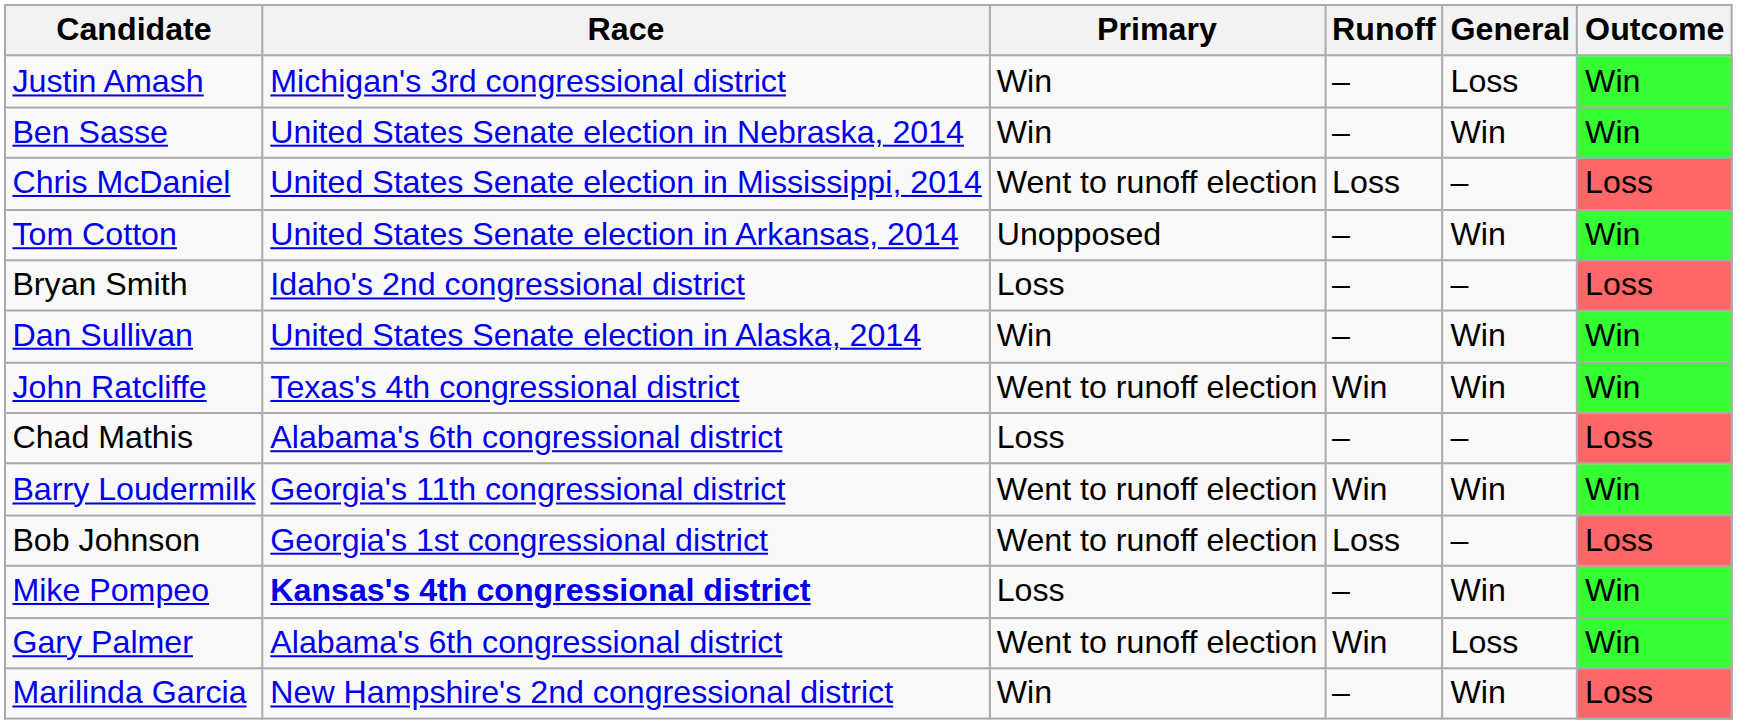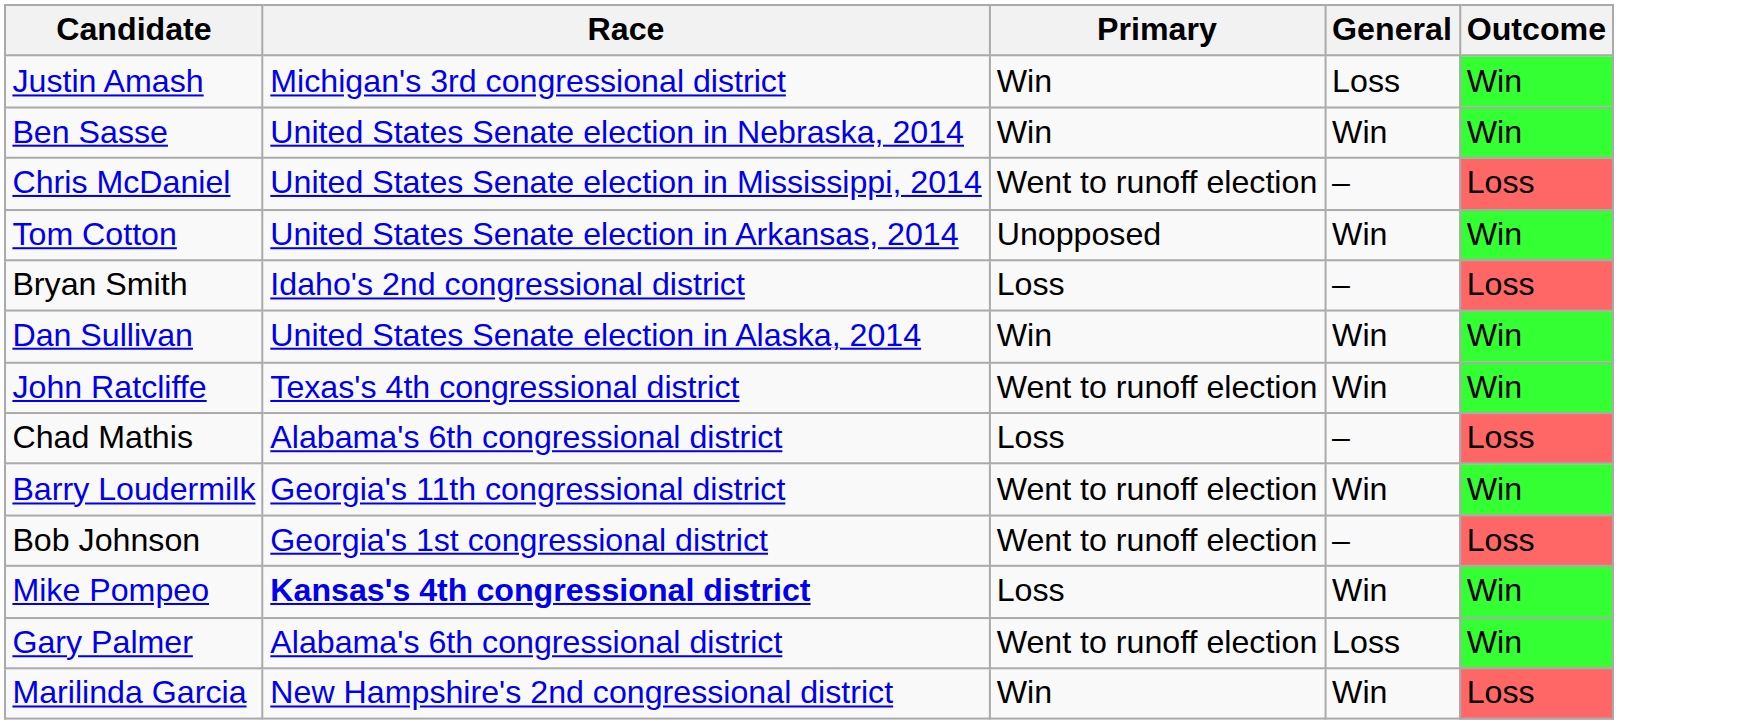 <table class="wikitable sortable">
 <tr>
 <th>Candidate</th>
 <th>Race</th>
 <th>Primary</th>
-<th>Runoff</th>
 <th>General</th>
 <th>Outcome</th>
 </tr>
 <tr>
 <td><a href='#'>Justin Amash</a></td>
 <td><a href='#'>Michigan's 3rd congressional district</a></td>
 <td>Win</td>
-<td>–</td>
 <td>Loss</td>
 <td style="background:#3f3;">Win</td>
 </tr>
 <tr>
 <td><a href='#'>Ben Sasse</a></td>
 <td><a href='#'>United States Senate election in Nebraska, 2014</a></td>
 <td>Win</td>
-<td>–</td>
 <td>Win</td>
 <td style="background:#3f3;">Win</td>
 </tr>
 <tr>
 <td><a href='#'>Chris McDaniel</a></td>
 <td><a href='#'>United States Senate election in Mississippi, 2014</a></td>
 <td>Went to runoff election</td>
-<td>Loss</td>
 <td>–</td>
 <td style="background:#f66">Loss</td>
 </tr>
 <tr>
 <td><a href='#'>Tom Cotton</a></td>
 <td><a href='#'>United States Senate election in Arkansas, 2014</a></td>
 <td>Unopposed</td>
-<td>–</td>
 <td>Win</td>
 <td style="background:#3f3;">Win</td>
 </tr>
 <tr>
 <td>Bryan Smith</td>
 <td><a href='#'>Idaho's 2nd congressional district</a></td>
 <td>Loss</td>
 <td>–</td>
-<td>–</td>
 <td style="background:#f66">Loss</td>
 </tr>
 <tr>
 <td><a href='#'>Dan Sullivan</a></td>
 <td><a href='#'>United States Senate election in Alaska, 2014</a></td>
 <td>Win</td>
-<td>–</td>
 <td>Win</td>
 <td style="background:#3f3;">Win</td>
 </tr>
 <tr>
 <td><a href='#'>John Ratcliffe</a></td>
 <td><a href='#'>Texas's 4th congressional district</a></td>
 <td>Went to runoff election</td>
 <td>Win</td>
-<td>Win</td>
 <td style="background:#3f3;">Win</td>
 </tr>
 <tr>
 <td>Chad Mathis</td>
 <td><a href='#'>Alabama's 6th congressional district</a></td>
 <td>Loss</td>
-<td>–</td>
 <td>–</td>
 <td style="background:#f66">Loss</td>
 </tr>
 <tr>
 <td><a href='#'>Barry Loudermilk</a></td>
 <td><a href='#'>Georgia's 11th congressional district</a></td>
 <td>Went to runoff election</td>
 <td>Win</td>
-<td>Win</td>
 <td style="background:#3f3;">Win</td>
 </tr>
 <tr>
 <td>Bob Johnson</td>
 <td><a href='#'>Georgia's 1st congressional district</a></td>
 <td>Went to runoff election</td>
-<td>Loss</td>
 <td>–</td>
 <td style="background:#f66">Loss</td>
 </tr>
 <tr>
 <td><a href='#'>Mike Pompeo</a></td>
 <td><strong><a href='#'>Kansas's 4th congressional district</a></strong></td>
 <td>Loss</td>
-<td>–</td>
 <td>Win</td>
 <td style="background:#3f3;">Win</td>
 </tr>
 <tr>
 <td><a href='#'>Gary Palmer</a></td>
 <td><a href='#'>Alabama's 6th congressional district</a></td>
 <td>Went to runoff election</td>
-<td>Win</td>
 <td>Loss</td>
 <td style="background:#3f3;">Win</td>
 </tr>
 <tr>
 <td><a href='#'>Marilinda Garcia</a></td>
 <td><a href='#'>New Hampshire's 2nd congressional district</a></td>
 <td>Win</td>
-<td>–</td>
 <td>Win</td>
 <td style="background:#f66">Loss</td>
 </tr>
 </table>
